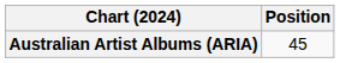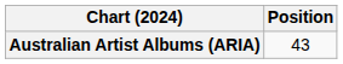 <table class="wikitable plainrowheaders" style="text-align:center">
 <tr>
 <th scope="col">Chart (2024)</th>
 <th scope="col">Position</th>
 </tr>
 <tr>
 <th scope="row">Australian Artist Albums (ARIA)</th>
-<td>45</td>
+<td>43</td>
 </tr>
 </table>
